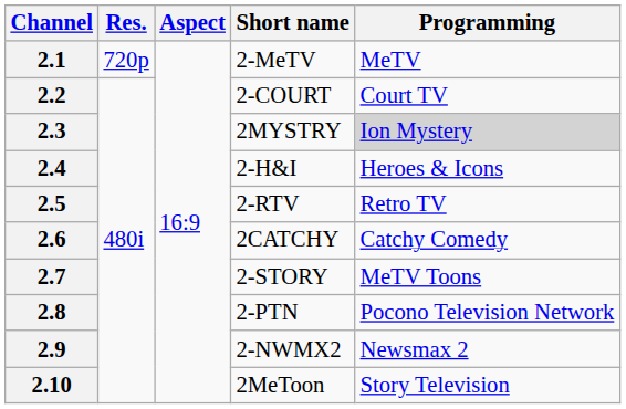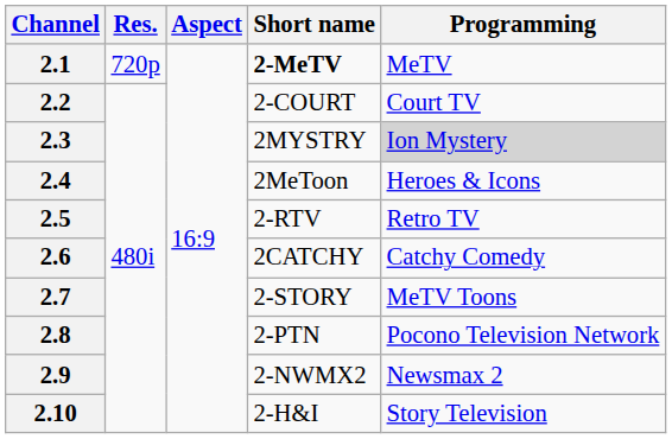 <table class="wikitable">
 <tr>
 <th scope = "col"><a href='#'>Channel</a></th>
 <th scope = "col"><a href='#'>Res.</a></th>
 <th scope = "col"><a href='#'>Aspect</a></th>
 <th scope = "col">Short name</th>
 <th scope = "col">Programming</th>
 </tr>
 <tr>
 <th scope = "row">2.1</th>
 <td><a href='#'>720p</a></td>
 <td rowspan="10"><a href='#'>16:9</a></td>
-<td>2-MeTV</td>
+<td><strong>2-MeTV</strong></td>
 <td><a href='#'>MeTV</a></td>
 </tr>
 <tr>
 <th scope = "row">2.2</th>
 <td rowspan="9"><a href='#'>480i</a></td>
 <td>2-COURT</td>
 <td><a href='#'>Court TV</a></td>
 </tr>
 <tr>
 <th scope = "row">2.3</th>
 <td>2MYSTRY</td>
 <td style="background: lightgrey;"><a href='#'>Ion Mystery</a></td>
 </tr>
 <tr>
 <th scope = "row">2.4</th>
-<td>2-H&I</td>
+<td>2MeToon</td>
 <td><a href='#'>Heroes & Icons</a></td>
 </tr>
 <tr>
 <th scope = "row">2.5</th>
 <td>2-RTV</td>
 <td><a href='#'>Retro TV</a></td>
 </tr>
 <tr>
 <th scope = "row">2.6</th>
 <td>2CATCHY</td>
 <td><a href='#'>Catchy Comedy</a></td>
 </tr>
 <tr>
 <th scope = "row">2.7</th>
 <td>2-STORY</td>
 <td><a href='#'>MeTV Toons</a></td>
 </tr>
 <tr>
 <th scope = "row">2.8</th>
 <td>2-PTN</td>
 <td><a href='#'>Pocono Television Network</a></td>
 </tr>
 <tr>
 <th scope = "row">2.9</th>
 <td>2-NWMX2</td>
 <td><a href='#'>Newsmax 2</a></td>
 </tr>
 <tr>
 <th scope = "row">2.10</th>
-<td>2MeToon</td>
+<td>2-H&I</td>
 <td><a href='#'>Story Television</a></td>
 </tr>
 </table>
